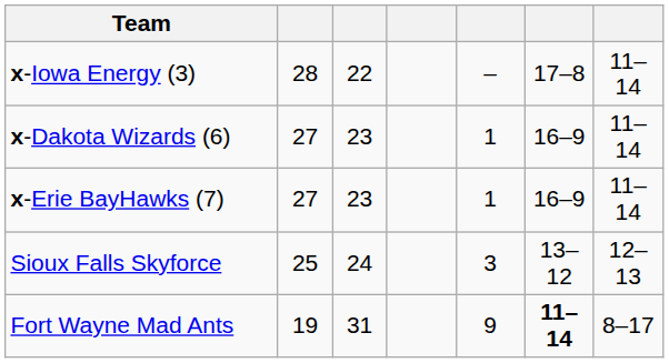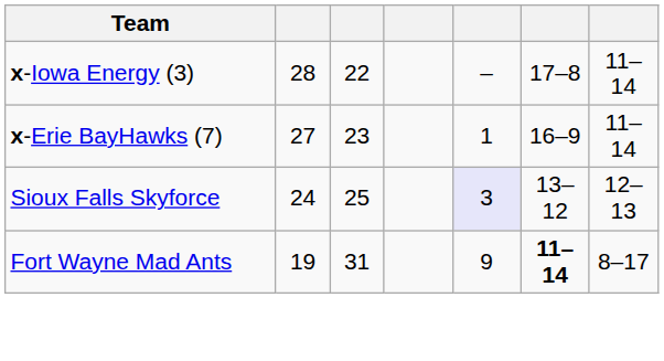 <table class="wikitable" style="text-align:center">
 <tr>
 <th style="width:180px">Team</th>
 <th style="width:30px"></th>
 <th style="width:30px"></th>
 <th style="width:40px"></th>
 <th style="width:40px"></th>
 <th style="width:40px"></th>
 <th style="width:40px"></th>
 </tr>
 <tr>
 <td align=left><strong>x</strong>-<a href='#'>Iowa Energy</a> (3)</td>
 <td>28</td>
 <td>22</td>
 <td></td>
 <td>–</td>
 <td>17–8</td>
 <td>11–14</td>
 </tr>
 <tr>
-<td align=left><strong>x</strong>-<a href='#'>Dakota Wizards</a> (6)</td>
-<td>27</td>
-<td>23</td>
-<td></td>
-<td>1</td>
-<td>16–9</td>
-<td>11–14</td>
-</tr>
-<tr>
 <td align=left><strong>x</strong>-<a href='#'>Erie BayHawks</a> (7)</td>
 <td>27</td>
 <td>23</td>
 <td></td>
 <td>1</td>
 <td>16–9</td>
 <td>11–14</td>
 </tr>
 <tr>
 <td align=left><a href='#'>Sioux Falls Skyforce</a></td>
+<td>24</td>
 <td>25</td>
-<td>24</td>
 <td></td>
-<td>3</td>
+<td style="background: lavender;">3</td>
 <td>13–12</td>
 <td>12–13</td>
 </tr>
 <tr>
 <td align=left><a href='#'>Fort Wayne Mad Ants</a></td>
 <td>19</td>
 <td>31</td>
 <td></td>
 <td>9</td>
 <td><strong>11–14</strong></td>
 <td>8–17</td>
 </tr>
 </table>
